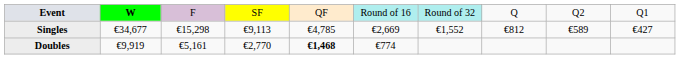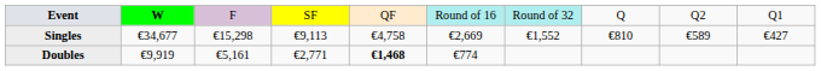 <table class=wikitable style=font-size:90%;text-align:center>
 <tr>
 <td width=130 bgcolor=dfe2e9><strong>Event</strong></td>
 <td width=80 bgcolor=lime><strong>W</strong></td>
 <td width=85 bgcolor=thistle>F</td>
 <td width=85 bgcolor=ffff00>SF</td>
 <td width=85 bgcolor=ffebcd>QF</td>
 <td width=85 bgcolor=afeeee>Round of 16</td>
 <td width=85 bgcolor=afeeee>Round of 32</td>
 <td width=85>Q</td>
 <td width=85>Q2</td>
 <td width=85>Q1</td>
 </tr>
 <tr>
 <th style=background:#ededed>Singles</th>
 <td>€34,677</td>
 <td>€15,298</td>
 <td>€9,113</td>
-<td>€4,785</td>
+<td>€4,758</td>
 <td>€2,669</td>
 <td>€1,552</td>
-<td>€812</td>
+<td>€810</td>
 <td>€589</td>
 <td>€427</td>
 </tr>
 <tr>
 <th style=background:#ededed>Doubles</th>
 <td>€9,919</td>
 <td>€5,161</td>
-<td>€2,770</td>
+<td>€2,771</td>
 <td><strong>€1,468</strong></td>
 <td>€774</td>
 <td></td>
 <td></td>
 <td></td>
 <td></td>
 </tr>
 </table>
